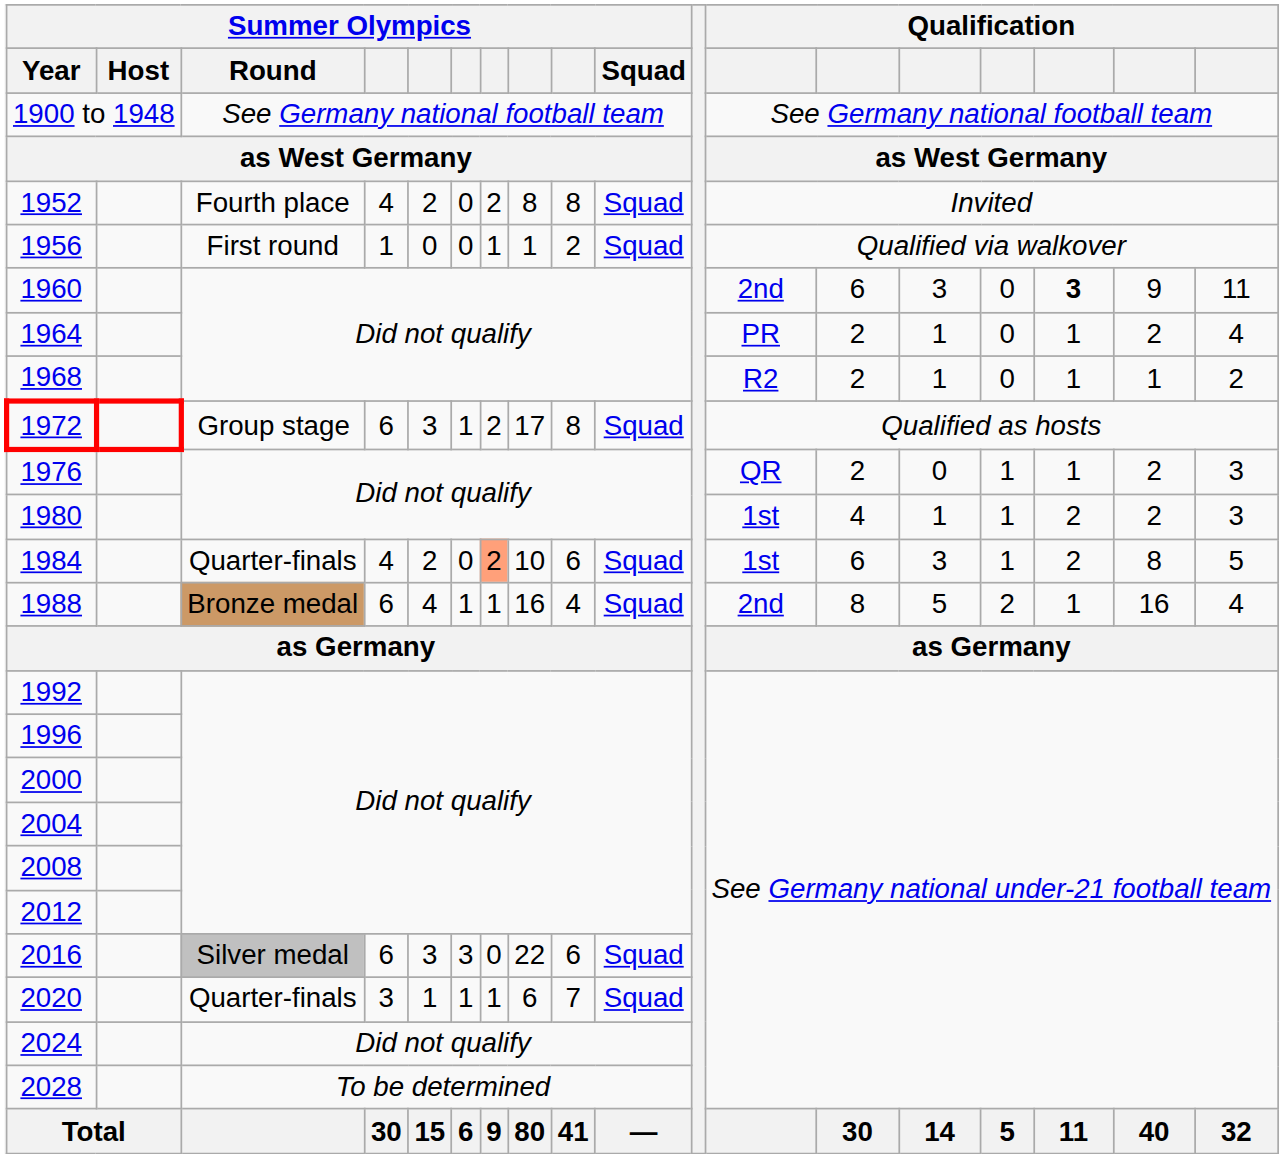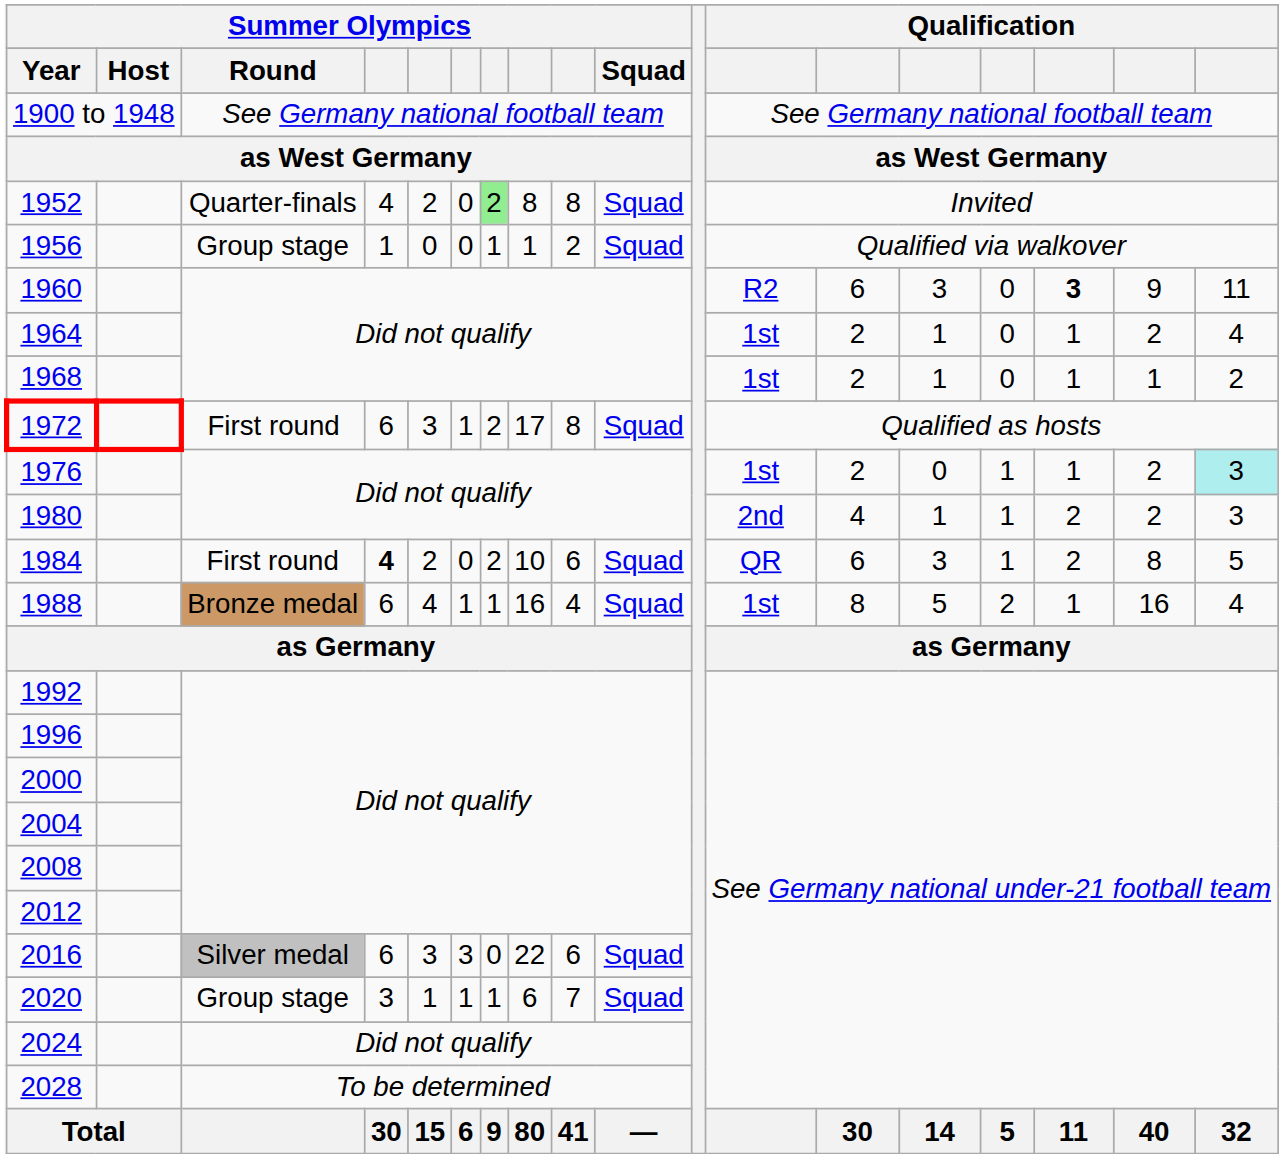 <table class="wikitable" style="text-align: center;font-size:100%;">
 <tr>
 <th colspan="10"><a href='#'>Summer Olympics</a></th>
 <th rowspan="100"></th>
 <th colspan="7">Qualification</th>
 </tr>
 <tr>
 <th>Year</th>
 <th>Host</th>
 <th>Round</th>
 <th></th>
 <th></th>
 <th></th>
 <th></th>
 <th></th>
 <th></th>
 <th>Squad</th>
 <th></th>
 <th></th>
 <th></th>
 <th></th>
 <th></th>
 <th></th>
 <th></th>
 </tr>
 <tr>
 <td colspan="2"><a href='#'>1900</a> to <a href='#'>1948</a></td>
 <td colspan="9"><em>See <a href='#'>Germany national football team</a></em></td>
 <td colspan="7"><em>See <a href='#'>Germany national football team</a></em></td>
 </tr>
 <tr>
 <th colspan="11">as <strong> West Germany</strong></th>
 <th colspan="7">as <strong> West Germany</strong></th>
 </tr>
 <tr>
 <td><a href='#'>1952</a></td>
 <td align=left></td>
-<td>Fourth place</td>
+<td>Quarter-finals</td>
 <td>4</td>
 <td>2</td>
 <td>0</td>
-<td>2</td>
+<td style="background: lightgreen;">2</td>
 <td>8</td>
 <td>8</td>
 <td><a href='#'>Squad</a></td>
 <td colspan="7"><em>Invited</em></td>
 </tr>
 <tr>
 <td><a href='#'>1956</a></td>
 <td align=left></td>
-<td>First round</td>
+<td>Group stage</td>
 <td>1</td>
 <td>0</td>
 <td>0</td>
 <td>1</td>
 <td>1</td>
 <td>2</td>
 <td><a href='#'>Squad</a></td>
 <td colspan="7"><em>Qualified via walkover</em></td>
 </tr>
 <tr>
 <td><a href='#'>1960</a></td>
 <td align=left></td>
 <td colspan="9" rowspan="3"><em>Did not qualify</em></td>
-<td><a href='#'>2nd</a></td>
+<td><a href='#'>R2</a></td>
 <td>6</td>
 <td>3</td>
 <td>0</td>
 <td><strong>3</strong></td>
 <td>9</td>
 <td>11</td>
 </tr>
 <tr>
 <td><a href='#'>1964</a></td>
 <td align=left></td>
-<td><a href='#'>PR</a></td>
+<td><a href='#'>1st</a></td>
 <td>2</td>
 <td>1</td>
 <td>0</td>
 <td>1</td>
 <td>2</td>
 <td>4</td>
 </tr>
 <tr>
 <td><a href='#'>1968</a></td>
 <td align=left></td>
-<td><a href='#'>R2</a></td>
+<td><a href='#'>1st</a></td>
 <td>2</td>
 <td>1</td>
 <td>0</td>
 <td>1</td>
 <td>1</td>
 <td>2</td>
 </tr>
 <tr>
 <td style="border: 3px solid red" scope="row"><a href='#'>1972</a></td>
 <td style="border: 3px solid red" scope="row" align="left"></td>
-<td>Group stage</td>
+<td>First round</td>
 <td>6</td>
 <td>3</td>
 <td>1</td>
 <td>2</td>
 <td>17</td>
 <td>8</td>
 <td><a href='#'>Squad</a></td>
 <td colspan="7"><em>Qualified as hosts</em></td>
 </tr>
 <tr>
 <td><a href='#'>1976</a></td>
 <td align=left></td>
 <td colspan="9" rowspan="2"><em>Did not qualify</em></td>
-<td><a href='#'>QR</a></td>
+<td><a href='#'>1st</a></td>
 <td>2</td>
 <td>0</td>
 <td>1</td>
 <td>1</td>
 <td>2</td>
-<td>3</td>
+<td style="background: paleturquoise;">3</td>
 </tr>
 <tr>
 <td><a href='#'>1980</a></td>
 <td align=left></td>
-<td><a href='#'>1st</a></td>
+<td><a href='#'>2nd</a></td>
 <td>4</td>
 <td>1</td>
 <td>1</td>
 <td>2</td>
 <td>2</td>
 <td>3</td>
 </tr>
 <tr>
 <td><a href='#'>1984</a></td>
 <td align=left></td>
-<td>Quarter-finals</td>
-<td>4</td>
+<td>First round</td>
+<td><strong>4</strong></td>
 <td>2</td>
 <td>0</td>
-<td style="background: lightsalmon;">2</td>
+<td>2</td>
 <td>10</td>
 <td>6</td>
 <td><a href='#'>Squad</a></td>
-<td><a href='#'>1st</a></td>
+<td><a href='#'>QR</a></td>
 <td>6</td>
 <td>3</td>
 <td>1</td>
 <td>2</td>
 <td>8</td>
 <td>5</td>
 </tr>
 <tr>
 <td><a href='#'>1988</a></td>
 <td align=left></td>
 <td bgcolor="cc9966">Bronze medal</td>
 <td>6</td>
 <td>4</td>
 <td>1</td>
 <td>1</td>
 <td>16</td>
 <td>4</td>
 <td><a href='#'>Squad</a></td>
-<td><a href='#'>2nd</a></td>
+<td><a href='#'>1st</a></td>
 <td>8</td>
 <td>5</td>
 <td>2</td>
 <td>1</td>
 <td>16</td>
 <td>4</td>
 </tr>
 <tr>
 <th colspan="11">as <strong> Germany</strong></th>
 <th colspan="7">as <strong> Germany</strong></th>
 </tr>
 <tr>
 <td><a href='#'>1992</a></td>
 <td align=left></td>
 <td colspan="9" rowspan="6"><em>Did not qualify</em></td>
 <td colspan="7" rowspan="10"><em>See <a href='#'>Germany national under-21 football team</a></em></td>
 </tr>
 <tr>
 <td><a href='#'>1996</a></td>
 <td align=left></td>
 </tr>
 <tr>
 <td><a href='#'>2000</a></td>
 <td align=left></td>
 </tr>
 <tr>
 <td><a href='#'>2004</a></td>
 <td align=left></td>
 </tr>
 <tr>
 <td><a href='#'>2008</a></td>
 <td align=left></td>
 </tr>
 <tr>
 <td><a href='#'>2012</a></td>
 <td align=left></td>
 </tr>
 <tr>
 <td><a href='#'>2016</a></td>
 <td align=left></td>
 <td bgcolor="silver">Silver medal</td>
 <td>6</td>
 <td>3</td>
 <td>3</td>
 <td>0</td>
 <td>22</td>
 <td>6</td>
 <td><a href='#'>Squad</a></td>
 </tr>
 <tr>
 <td><a href='#'>2020</a></td>
 <td align=left></td>
-<td>Quarter-finals</td>
+<td>Group stage</td>
 <td>3</td>
 <td>1</td>
 <td>1</td>
 <td>1</td>
 <td>6</td>
 <td>7</td>
 <td><a href='#'>Squad</a></td>
 </tr>
 <tr>
 <td><a href='#'>2024</a></td>
 <td align=left></td>
 <td colspan="9"><em>Did not qualify</em></td>
 </tr>
 <tr>
 <td><a href='#'>2028</a></td>
 <td align=left></td>
 <td colspan="9"><em>To be determined</em></td>
 </tr>
 <tr>
 <th colspan="2">Total</th>
 <th></th>
 <th>30</th>
 <th>15</th>
 <th>6</th>
 <th>9</th>
 <th>80</th>
 <th>41</th>
 <th>—</th>
 <th></th>
 <th>30</th>
 <th>14</th>
 <th>5</th>
 <th>11</th>
 <th>40</th>
 <th>32</th>
 </tr>
 </table>
